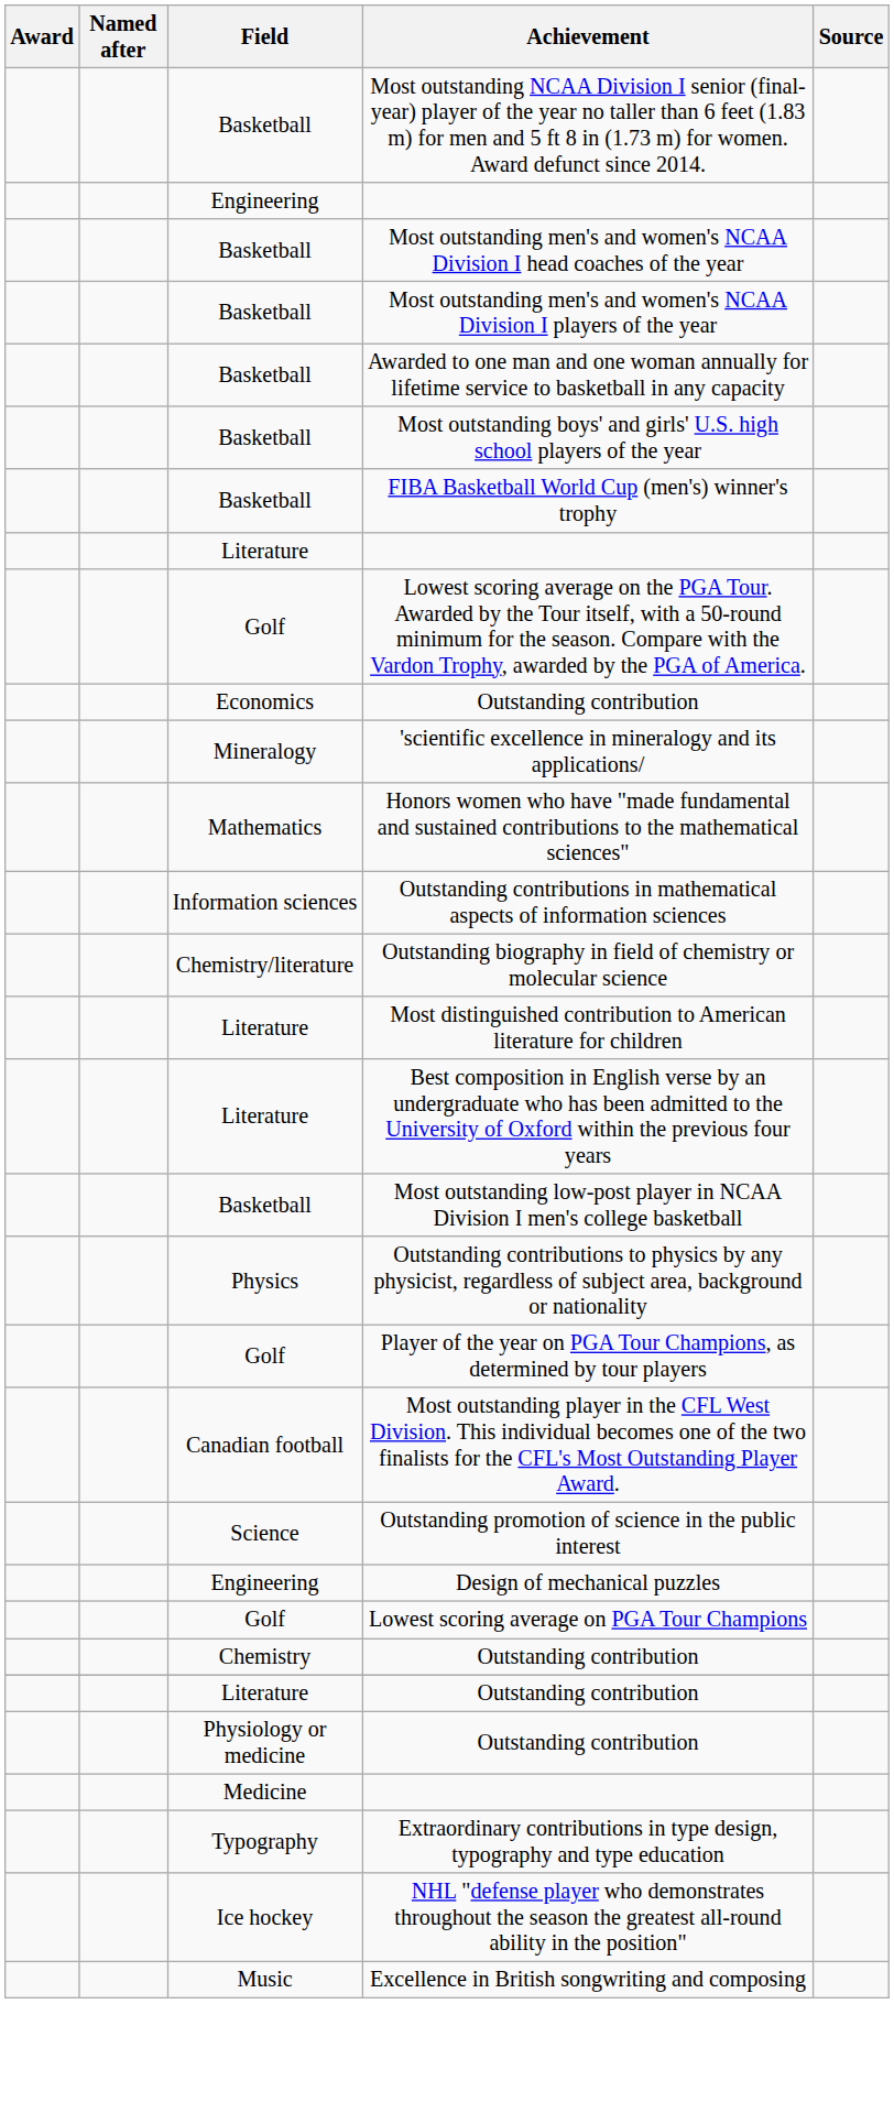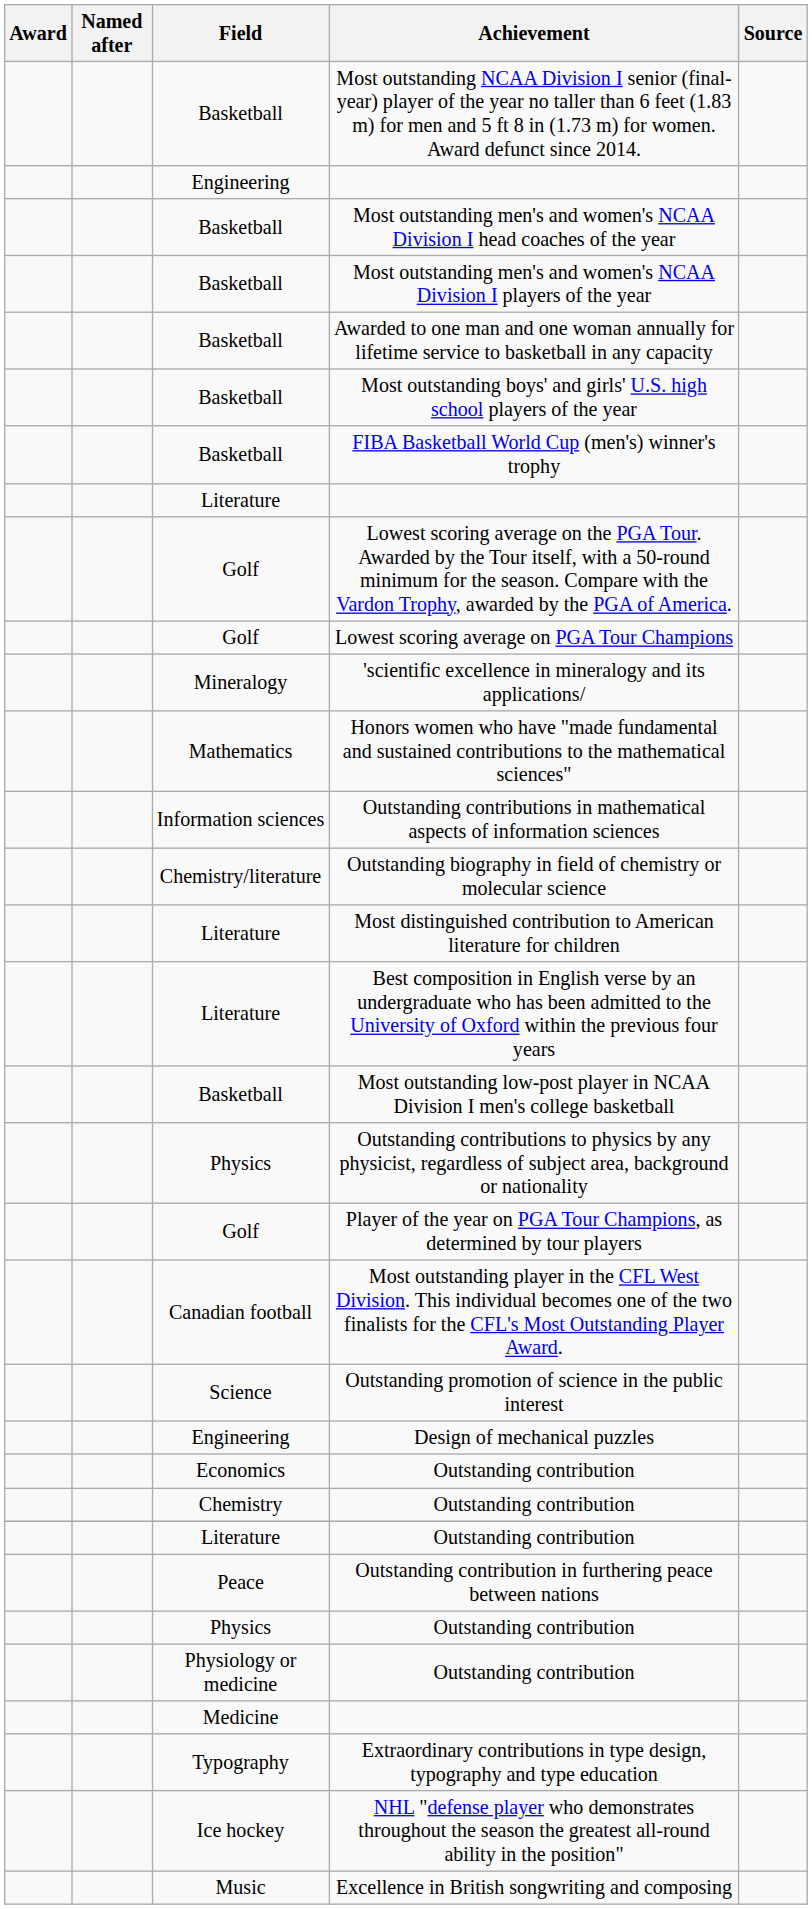 <table class="wikitable sortable" style="text-align:center; font-size:95%">
 <tr>
 <th>Award</th>
 <th>Named after</th>
 <th>Field</th>
 <th>Achievement</th>
 <th>Source</th>
 </tr>
 <tr>
 <td align="left"></td>
 <td></td>
 <td>Basketball</td>
 <td>Most outstanding <a href='#'>NCAA Division I</a> senior (final-year) player of the year no taller than 6 feet (1.83 m) for men and 5 ft 8 in (1.73 m) for women. Award defunct since 2014.</td>
 <td></td>
 </tr>
 <tr>
 <td align="left"></td>
 <td></td>
 <td>Engineering</td>
 <td></td>
 <td></td>
 </tr>
 <tr>
 <td align="left"></td>
 <td></td>
 <td>Basketball</td>
 <td>Most outstanding men's and women's <a href='#'>NCAA Division I</a> head coaches of the year</td>
 <td></td>
 </tr>
 <tr>
 <td align="left"></td>
 <td></td>
 <td>Basketball</td>
 <td>Most outstanding men's and women's <a href='#'>NCAA Division I</a> players of the year</td>
 <td></td>
 </tr>
 <tr>
 <td align="left"></td>
 <td></td>
 <td>Basketball</td>
 <td>Awarded to one man and one woman annually for lifetime service to basketball in any capacity</td>
 <td></td>
 </tr>
 <tr>
 <td align="left"></td>
 <td></td>
 <td>Basketball</td>
 <td>Most outstanding boys' and girls' <a href='#'>U.S. high school</a> players of the year</td>
 <td></td>
 </tr>
 <tr>
 <td align="left"></td>
 <td></td>
 <td>Basketball</td>
 <td><a href='#'>FIBA Basketball World Cup</a> (men's) winner's trophy</td>
 <td></td>
 </tr>
 <tr>
 <td align="left"></td>
 <td></td>
 <td>Literature</td>
 <td></td>
 <td></td>
 </tr>
 <tr>
 <td align="left"></td>
 <td></td>
 <td>Golf</td>
 <td>Lowest scoring average on the <a href='#'>PGA Tour</a>. Awarded by the Tour itself, with a 50-round minimum for the season. Compare with the <a href='#'>Vardon Trophy</a>, awarded by the <a href='#'>PGA of America</a>.</td>
 <td></td>
 </tr>
 <tr>
 <td align="left"></td>
 <td></td>
-<td>Economics</td>
-<td>Outstanding contribution</td>
+<td>Golf</td>
+<td>Lowest scoring average on <a href='#'>PGA Tour Champions</a></td>
 <td></td>
 </tr>
 <tr>
 <td align="left"></td>
 <td></td>
 <td>Mineralogy</td>
 <td>'scientific excellence in mineralogy and its applications/</td>
 <td></td>
 </tr>
 <tr>
 <td align="left"></td>
 <td></td>
 <td>Mathematics</td>
 <td>Honors women who have "made fundamental and sustained contributions to the mathematical sciences"</td>
 <td></td>
 </tr>
 <tr>
 <td align="left"></td>
 <td></td>
 <td>Information sciences</td>
 <td>Outstanding contributions in mathematical aspects of information sciences</td>
 <td></td>
 </tr>
 <tr>
 <td align="left"></td>
 <td></td>
 <td>Chemistry/literature</td>
 <td>Outstanding biography in field of chemistry or molecular science</td>
 <td></td>
 </tr>
 <tr>
 <td align="left"></td>
 <td></td>
 <td>Literature</td>
 <td>Most distinguished contribution to American literature for children</td>
 <td></td>
 </tr>
 <tr>
 <td align="left"></td>
 <td></td>
 <td>Literature</td>
 <td>Best composition in English verse by an undergraduate who has been admitted to the <a href='#'>University of Oxford</a> within the previous four years</td>
 <td></td>
 </tr>
 <tr>
 <td align="left"></td>
 <td></td>
 <td>Basketball</td>
 <td>Most outstanding low-post player in NCAA Division I men's college basketball</td>
 <td></td>
 </tr>
 <tr>
 <td align= "left"></td>
 <td></td>
 <td>Physics</td>
 <td>Outstanding contributions to physics by any physicist, regardless of subject area, background or nationality</td>
 <td></td>
 </tr>
 <tr>
 <td align="left"></td>
 <td></td>
 <td>Golf</td>
 <td>Player of the year on <a href='#'>PGA Tour Champions</a>, as determined by tour players</td>
 <td></td>
 </tr>
 <tr>
 <td align="left"></td>
 <td></td>
 <td>Canadian football</td>
 <td>Most outstanding player in the <a href='#'>CFL West Division</a>. This individual becomes one of the two finalists for the <a href='#'>CFL's Most Outstanding Player Award</a>.</td>
 <td></td>
 </tr>
 <tr>
 <td align="left"></td>
 <td></td>
 <td>Science</td>
 <td>Outstanding promotion of science in the public interest</td>
 <td></td>
 </tr>
 <tr>
 <td align="left"></td>
 <td></td>
 <td>Engineering</td>
 <td>Design of mechanical puzzles</td>
 <td></td>
 </tr>
 <tr>
 <td align="left"></td>
 <td></td>
-<td>Golf</td>
-<td>Lowest scoring average on <a href='#'>PGA Tour Champions</a></td>
+<td>Economics</td>
+<td>Outstanding contribution</td>
 <td></td>
 </tr>
 <tr>
 <td align="left"></td>
 <td></td>
 <td>Chemistry</td>
 <td>Outstanding contribution</td>
 <td></td>
 </tr>
 <tr>
 </tr>
 <tr>
 <td align="left"></td>
 <td></td>
 <td>Literature</td>
+<td>Outstanding contribution</td>
+<td></td>
+</tr>
+<tr>
+<td align="left"></td>
+<td></td>
+<td>Peace</td>
+<td>Outstanding contribution in furthering peace between nations</td>
+<td></td>
+</tr>
+<tr>
+<td align="left"></td>
+<td></td>
+<td>Physics</td>
 <td>Outstanding contribution</td>
 <td></td>
 </tr>
 <tr>
 <td align="left"></td>
 <td></td>
 <td>Physiology or medicine</td>
 <td>Outstanding contribution</td>
 <td></td>
 </tr>
 <tr>
 <td align="left"></td>
 <td></td>
 <td>Medicine</td>
 <td></td>
 <td></td>
 </tr>
 <tr>
 <td align="left"></td>
 <td></td>
 <td>Typography</td>
 <td>Extraordinary contributions in type design, typography and type education</td>
 <td></td>
 </tr>
 <tr>
 <td align="left"></td>
 <td></td>
 <td>Ice hockey</td>
 <td><a href='#'>NHL</a> "<a href='#'>defense player</a> who demonstrates throughout the season the greatest all-round ability in the position"</td>
 <td></td>
 </tr>
 <tr>
 <td align="left"></td>
 <td></td>
 <td>Music</td>
 <td>Excellence in British songwriting and composing</td>
 <td></td>
 </tr>
 </table>
